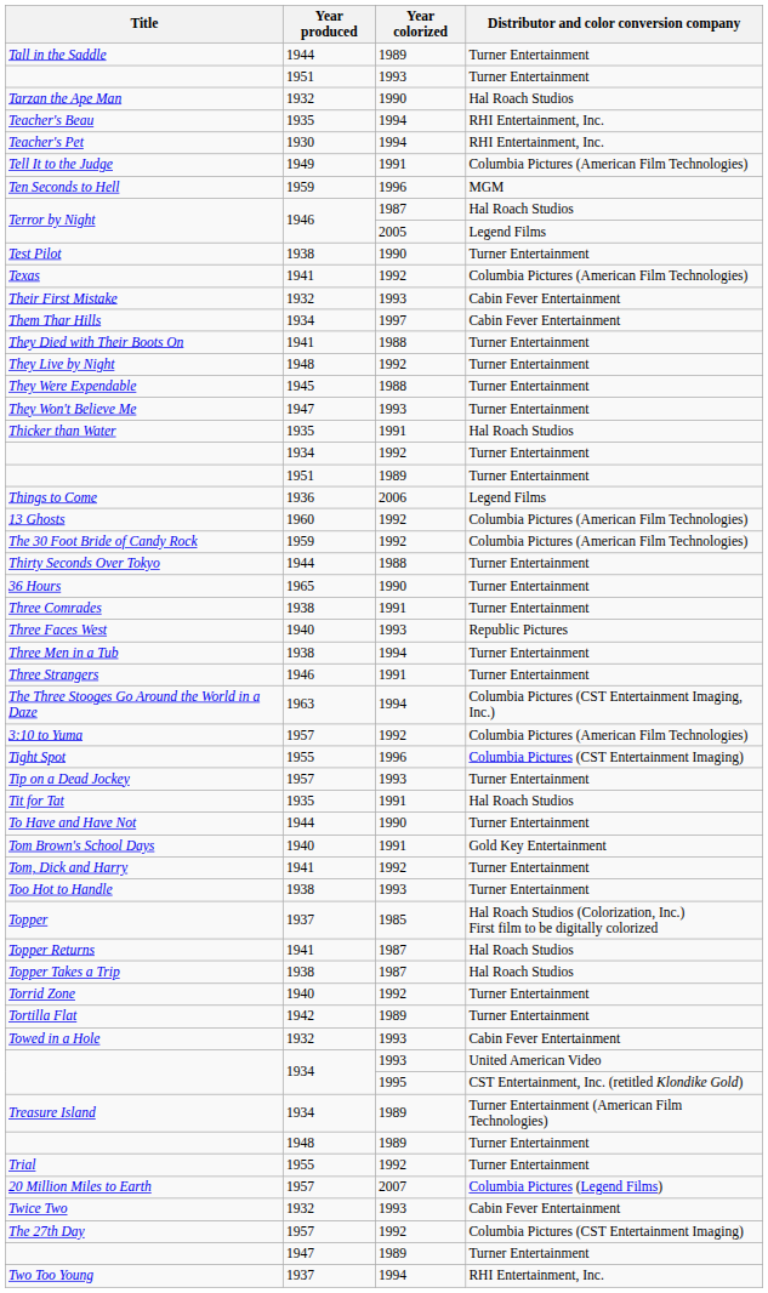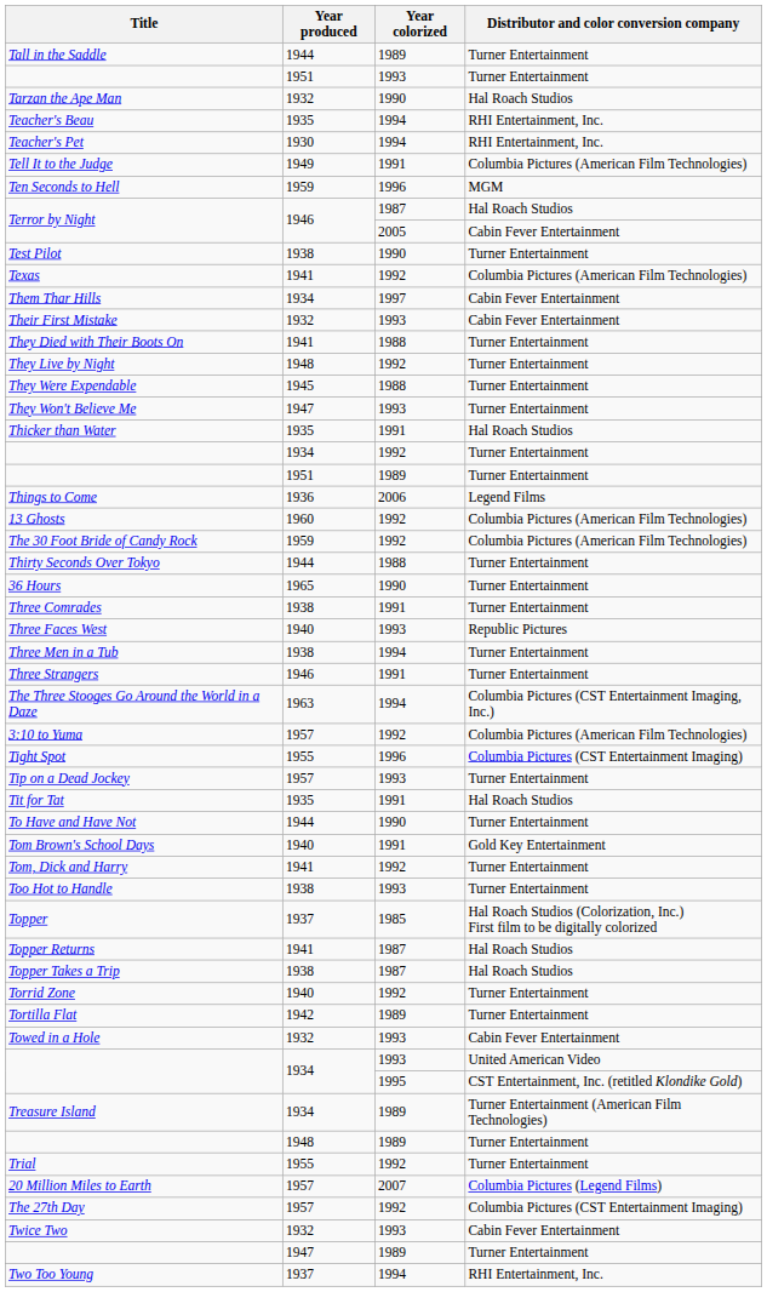 <table class="wikitable sortable">
 <tr>
 <th>Title</th>
 <th>Year produced</th>
 <th>Year colorized</th>
 <th>Distributor and color conversion company</th>
 </tr>
 <tr>
 <td><em><a href='#'>Tall in the Saddle</a></em></td>
 <td>1944</td>
 <td>1989</td>
 <td>Turner Entertainment</td>
 </tr>
 <tr>
 <td><em></em></td>
 <td>1951</td>
 <td>1993</td>
 <td>Turner Entertainment</td>
 </tr>
 <tr>
 <td><em><a href='#'>Tarzan the Ape Man</a></em></td>
 <td>1932</td>
 <td>1990</td>
 <td>Hal Roach Studios</td>
 </tr>
 <tr>
 <td><em><a href='#'>Teacher's Beau</a></em></td>
 <td>1935</td>
 <td>1994</td>
 <td>RHI Entertainment, Inc.</td>
 </tr>
 <tr>
 <td><em><a href='#'>Teacher's Pet</a></em></td>
 <td>1930</td>
 <td>1994</td>
 <td>RHI Entertainment, Inc.</td>
 </tr>
 <tr>
 <td><em><a href='#'>Tell It to the Judge</a></em></td>
 <td>1949</td>
 <td>1991</td>
 <td>Columbia Pictures (American Film Technologies)</td>
 </tr>
 <tr>
 <td><em><a href='#'>Ten Seconds to Hell</a></em></td>
 <td>1959</td>
 <td>1996</td>
 <td>MGM</td>
 </tr>
 <tr>
 <td rowspan="2"><em><a href='#'>Terror by Night</a></em></td>
 <td rowspan="2">1946</td>
 <td>1987</td>
 <td>Hal Roach Studios</td>
 </tr>
 <tr>
 <td>2005</td>
-<td>Legend Films</td>
+<td>Cabin Fever Entertainment</td>
 </tr>
 <tr>
 <td><em><a href='#'>Test Pilot</a></em></td>
 <td>1938</td>
 <td>1990</td>
 <td>Turner Entertainment</td>
 </tr>
 <tr>
 <td><em><a href='#'>Texas</a></em></td>
 <td>1941</td>
 <td>1992</td>
 <td>Columbia Pictures (American Film Technologies)</td>
 </tr>
 <tr>
+<td><em><a href='#'>Them Thar Hills</a></em></td>
+<td>1934</td>
+<td>1997</td>
+<td>Cabin Fever Entertainment</td>
+</tr>
+<tr>
 <td><em><a href='#'>Their First Mistake</a></em></td>
 <td>1932</td>
 <td>1993</td>
-<td>Cabin Fever Entertainment</td>
-</tr>
-<tr>
-<td><em><a href='#'>Them Thar Hills</a></em></td>
-<td>1934</td>
-<td>1997</td>
 <td>Cabin Fever Entertainment</td>
 </tr>
 <tr>
 <td><em><a href='#'>They Died with Their Boots On</a></em></td>
 <td>1941</td>
 <td>1988</td>
 <td>Turner Entertainment</td>
 </tr>
 <tr>
 <td><em><a href='#'>They Live by Night</a></em></td>
 <td>1948</td>
 <td>1992</td>
 <td>Turner Entertainment</td>
 </tr>
 <tr>
 <td><em><a href='#'>They Were Expendable</a></em></td>
 <td>1945</td>
 <td>1988</td>
 <td>Turner Entertainment</td>
 </tr>
 <tr>
 <td><em><a href='#'>They Won't Believe Me</a></em></td>
 <td>1947</td>
 <td>1993</td>
 <td>Turner Entertainment</td>
 </tr>
 <tr>
 <td><em><a href='#'>Thicker than Water</a></em></td>
 <td>1935</td>
 <td>1991</td>
 <td>Hal Roach Studios</td>
 </tr>
 <tr>
 <td><em></em></td>
 <td>1934</td>
 <td>1992</td>
 <td>Turner Entertainment</td>
 </tr>
 <tr>
 <td><em></em></td>
 <td>1951</td>
 <td>1989</td>
 <td>Turner Entertainment</td>
 </tr>
 <tr>
 <td><em><a href='#'>Things to Come</a></em></td>
 <td>1936</td>
 <td>2006</td>
 <td>Legend Films</td>
 </tr>
 <tr>
 <td><em><a href='#'>13 Ghosts</a></em></td>
 <td>1960</td>
 <td>1992</td>
 <td>Columbia Pictures (American Film Technologies)</td>
 </tr>
 <tr>
 <td><em><a href='#'>The 30 Foot Bride of Candy Rock</a></em></td>
 <td>1959</td>
 <td>1992</td>
 <td>Columbia Pictures (American Film Technologies)</td>
 </tr>
 <tr>
 <td><em><a href='#'>Thirty Seconds Over Tokyo</a></em></td>
 <td>1944</td>
 <td>1988</td>
 <td>Turner Entertainment</td>
 </tr>
 <tr>
 <td><em><a href='#'>36 Hours</a></em></td>
 <td>1965</td>
 <td>1990</td>
 <td>Turner Entertainment</td>
 </tr>
 <tr>
 <td><em><a href='#'>Three Comrades</a></em></td>
 <td>1938</td>
 <td>1991</td>
 <td>Turner Entertainment</td>
 </tr>
 <tr>
 <td><em><a href='#'>Three Faces West</a></em></td>
 <td>1940</td>
 <td>1993</td>
 <td>Republic Pictures</td>
 </tr>
 <tr>
 <td><em><a href='#'>Three Men in a Tub</a></em></td>
 <td>1938</td>
 <td>1994</td>
 <td>Turner Entertainment</td>
 </tr>
 <tr>
 <td><em><a href='#'>Three Strangers</a></em></td>
 <td>1946</td>
 <td>1991</td>
 <td>Turner Entertainment</td>
 </tr>
 <tr>
 <td><em><a href='#'>The Three Stooges Go Around the World in a Daze</a></em></td>
 <td>1963</td>
 <td>1994</td>
 <td>Columbia Pictures (CST Entertainment Imaging, Inc.)</td>
 </tr>
 <tr>
 <td><em><a href='#'>3:10 to Yuma</a></em></td>
 <td>1957</td>
 <td>1992</td>
 <td>Columbia Pictures (American Film Technologies)</td>
 </tr>
 <tr>
 <td><em><a href='#'>Tight Spot</a></em></td>
 <td>1955</td>
 <td>1996</td>
 <td><a href='#'>Columbia Pictures</a> (CST Entertainment Imaging)</td>
 </tr>
 <tr>
 <td><em><a href='#'>Tip on a Dead Jockey</a></em></td>
 <td>1957</td>
 <td>1993</td>
 <td>Turner Entertainment</td>
 </tr>
 <tr>
 <td><em><a href='#'>Tit for Tat</a></em></td>
 <td>1935</td>
 <td>1991</td>
 <td>Hal Roach Studios</td>
 </tr>
 <tr>
 <td><em><a href='#'>To Have and Have Not</a></em></td>
 <td>1944</td>
 <td>1990</td>
 <td>Turner Entertainment</td>
 </tr>
 <tr>
 <td><em><a href='#'>Tom Brown's School Days</a></em></td>
 <td>1940</td>
 <td>1991</td>
 <td>Gold Key Entertainment</td>
 </tr>
 <tr>
 <td><em><a href='#'>Tom, Dick and Harry</a></em></td>
 <td>1941</td>
 <td>1992</td>
 <td>Turner Entertainment</td>
 </tr>
 <tr>
 <td><em><a href='#'>Too Hot to Handle</a></em></td>
 <td>1938</td>
 <td>1993</td>
 <td>Turner Entertainment</td>
 </tr>
 <tr>
 <td><em><a href='#'>Topper</a></em></td>
 <td>1937</td>
 <td>1985</td>
 <td>Hal Roach Studios (Colorization, Inc.)<br>First film to be digitally colorized</td>
 </tr>
 <tr>
 <td><em><a href='#'>Topper Returns</a></em></td>
 <td>1941</td>
 <td>1987</td>
 <td>Hal Roach Studios</td>
 </tr>
 <tr>
 <td><em><a href='#'>Topper Takes a Trip</a></em></td>
 <td>1938</td>
 <td>1987</td>
 <td>Hal Roach Studios</td>
 </tr>
 <tr>
 <td><em><a href='#'>Torrid Zone</a></em></td>
 <td>1940</td>
 <td>1992</td>
 <td>Turner Entertainment</td>
 </tr>
 <tr>
 <td><em><a href='#'>Tortilla Flat</a></em></td>
 <td>1942</td>
 <td>1989</td>
 <td>Turner Entertainment</td>
 </tr>
 <tr>
 <td><em><a href='#'>Towed in a Hole</a></em></td>
 <td>1932</td>
 <td>1993</td>
 <td>Cabin Fever Entertainment</td>
 </tr>
 <tr>
 <td rowspan="2"><em></em></td>
 <td rowspan="2">1934</td>
 <td>1993</td>
 <td>United American Video</td>
 </tr>
 <tr>
 <td>1995</td>
 <td>CST Entertainment, Inc. (retitled <em>Klondike Gold</em>)</td>
 </tr>
 <tr>
 <td><em><a href='#'>Treasure Island</a></em></td>
 <td>1934</td>
 <td>1989</td>
 <td>Turner Entertainment (American Film Technologies)</td>
 </tr>
 <tr>
 <td><em></em></td>
 <td>1948</td>
 <td>1989</td>
 <td>Turner Entertainment</td>
 </tr>
 <tr>
 <td><em><a href='#'>Trial</a></em></td>
 <td>1955</td>
 <td>1992</td>
 <td>Turner Entertainment</td>
 </tr>
 <tr>
 <td><em><a href='#'>20 Million Miles to Earth</a></em></td>
 <td>1957</td>
 <td>2007</td>
 <td><a href='#'>Columbia Pictures</a> (<a href='#'>Legend Films</a>)</td>
 </tr>
 <tr>
+<td><em><a href='#'>The 27th Day</a></em></td>
+<td>1957</td>
+<td>1992</td>
+<td>Columbia Pictures (CST Entertainment Imaging)</td>
+</tr>
+<tr>
 <td><em><a href='#'>Twice Two</a></em></td>
 <td>1932</td>
 <td>1993</td>
 <td>Cabin Fever Entertainment</td>
-</tr>
-<tr>
-<td><em><a href='#'>The 27th Day</a></em></td>
-<td>1957</td>
-<td>1992</td>
-<td>Columbia Pictures (CST Entertainment Imaging)</td>
 </tr>
 <tr>
 <td><em></em></td>
 <td>1947</td>
 <td>1989</td>
 <td>Turner Entertainment</td>
 </tr>
 <tr>
 <td><em><a href='#'>Two Too Young</a></em></td>
 <td>1937</td>
 <td>1994</td>
 <td>RHI Entertainment, Inc.</td>
 </tr>
 </table>
